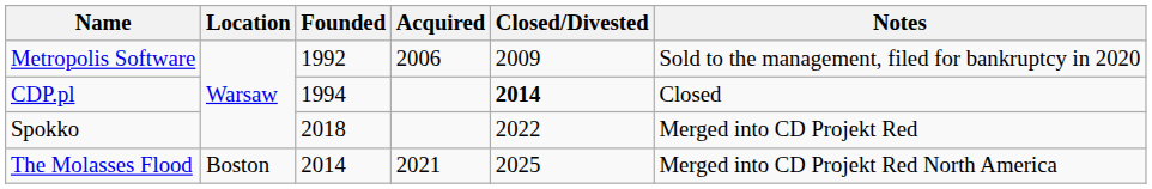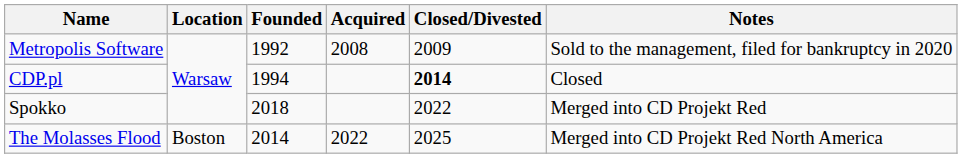 <table class="wikitable">
 <tr>
 <th>Name</th>
 <th>Location</th>
 <th>Founded</th>
 <th>Acquired</th>
 <th>Closed/Divested</th>
 <th>Notes</th>
 </tr>
 <tr>
 <td><a href='#'>Metropolis Software</a></td>
 <td rowspan="3"><a href='#'>Warsaw</a></td>
 <td>1992</td>
-<td>2006</td>
+<td>2008</td>
 <td>2009</td>
 <td>Sold to the management, filed for bankruptcy in 2020</td>
 </tr>
 <tr>
 <td><a href='#'>CDP.pl</a></td>
 <td>1994</td>
 <td></td>
 <td><strong>2014</strong></td>
 <td>Closed</td>
 </tr>
 <tr>
 <td>Spokko</td>
 <td>2018</td>
 <td></td>
 <td>2022</td>
 <td>Merged into CD Projekt Red</td>
 </tr>
 <tr>
 <td><a href='#'>The Molasses Flood</a></td>
 <td>Boston</td>
 <td>2014</td>
-<td>2021</td>
+<td>2022</td>
 <td>2025</td>
 <td>Merged into CD Projekt Red North America</td>
 </tr>
 </table>
